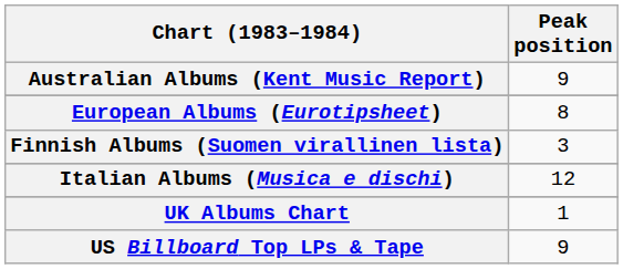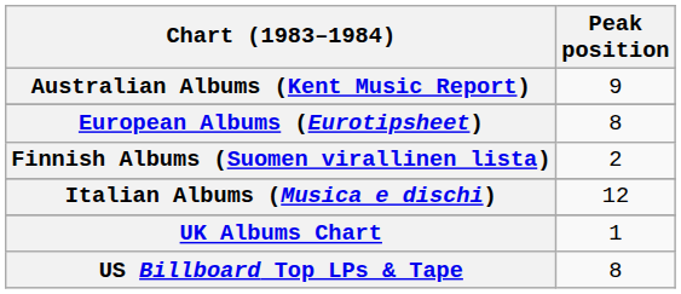 <table class="wikitable sortable plainrowheaders" style="text-align:center">
 <tr>
 <th scope="col">Chart (1983–1984)</th>
 <th scope="col">Peak<br>position</th>
 </tr>
 <tr>
 <th scope="row">Australian Albums (<a href='#'>Kent Music Report</a>)</th>
 <td>9</td>
 </tr>
 <tr>
 </tr>
 <tr>
 </tr>
 <tr>
 </tr>
 <tr>
 <th scope="row"><a href='#'>European Albums</a> (<em><a href='#'>Eurotipsheet</a></em>)</th>
 <td>8</td>
 </tr>
 <tr>
 <th scope="row">Finnish Albums (<a href='#'>Suomen virallinen lista</a>)</th>
-<td>3</td>
+<td>2</td>
 </tr>
 <tr>
 </tr>
 <tr>
 <th scope="row">Italian Albums (<em><a href='#'>Musica e dischi</a></em>)</th>
 <td>12</td>
 </tr>
 <tr>
 </tr>
 <tr>
 </tr>
 <tr>
 </tr>
 <tr>
 </tr>
 <tr>
 <th scope="row"><a href='#'>UK Albums Chart</a></th>
 <td>1</td>
 </tr>
 <tr>
 <th scope="row">US <a href='#'><em>Billboard</em> Top LPs & Tape</a></th>
-<td>9</td>
+<td>8</td>
 </tr>
 </table>
